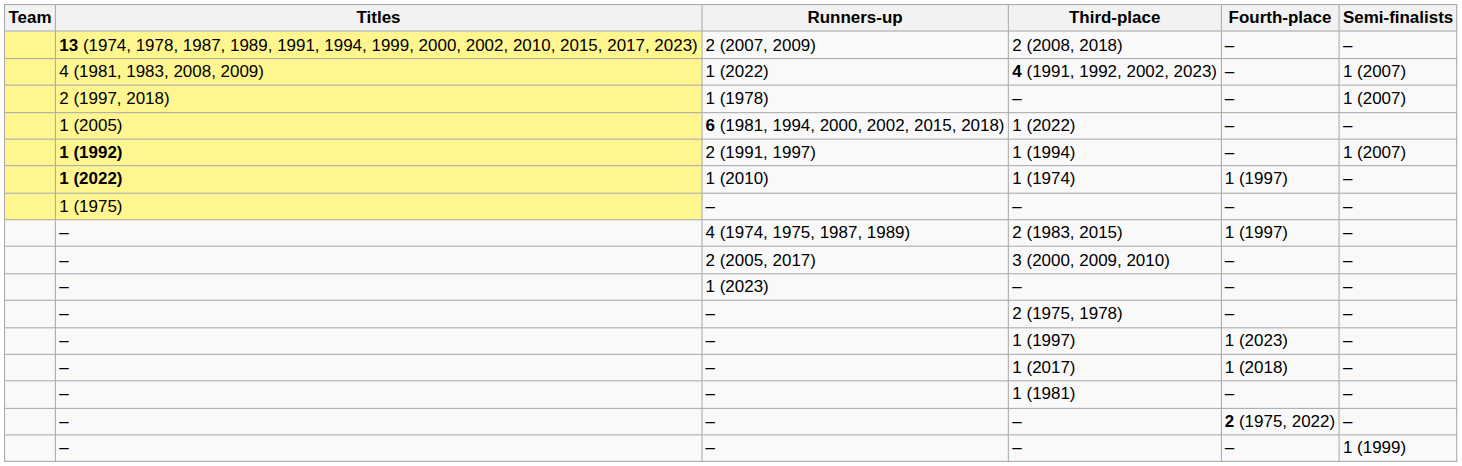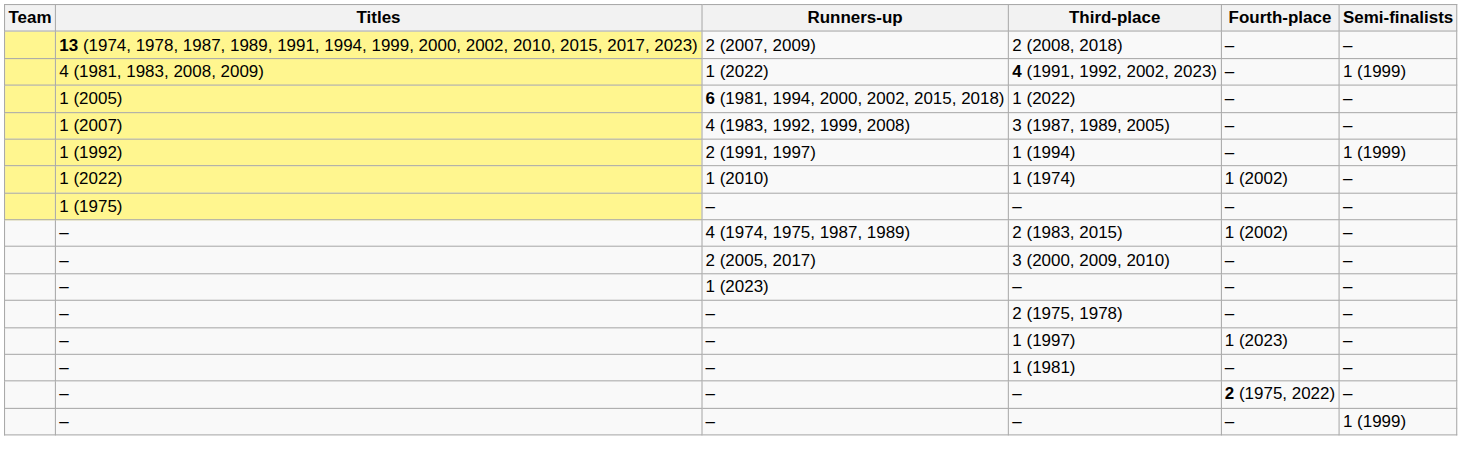 <table class="wikitable">
 <tr>
 <th>Team</th>
 <th>Titles</th>
 <th>Runners-up</th>
 <th>Third-place</th>
 <th>Fourth-place</th>
 <th>Semi-finalists</th>
 </tr>
 <tr>
 <td style="background:#fff68f;"></td>
 <td style="background:#fff68f;"><strong>13</strong> (1974, 1978, 1987, 1989, 1991, 1994, 1999, 2000, 2002, 2010, 2015, 2017, 2023)</td>
 <td>2 (2007, 2009)</td>
 <td>2 (2008, 2018)</td>
 <td>–</td>
 <td>–</td>
 </tr>
 <tr>
 <td style="background:#fff68f;"></td>
 <td style="background:#fff68f;">4 (1981, 1983, 2008, 2009)</td>
 <td>1 (2022)</td>
 <td><strong>4</strong> (1991, 1992, 2002, 2023)</td>
 <td>–</td>
-<td>1 (2007)</td>
-</tr>
-<tr>
-<td style="background:#fff68f;"></td>
-<td style="background:#fff68f;">2 (1997, 2018)</td>
-<td>1 (1978)</td>
-<td>–</td>
-<td>–</td>
-<td>1 (2007)</td>
+<td>1 (1999)</td>
 </tr>
 <tr>
 <td style="background:#fff68f;"></td>
 <td style="background:#fff68f;">1 (2005)</td>
 <td><strong>6</strong> (1981, 1994, 2000, 2002, 2015, 2018)</td>
 <td>1 (2022)</td>
 <td>–</td>
 <td>–</td>
 </tr>
 <tr>
 <td style="background:#fff68f;"></td>
-<td style="background:#fff68f;"><strong>1 (1992)</strong></td>
+<td style="background:#fff68f;">1 (2007)</td>
+<td>4 (1983, 1992, 1999, 2008)</td>
+<td>3 (1987, 1989, 2005)</td>
+<td>–</td>
+<td>–</td>
+</tr>
+<tr>
+<td style="background:#fff68f;"></td>
+<td style="background:#fff68f;">1 (1992)</td>
 <td>2 (1991, 1997)</td>
 <td>1 (1994)</td>
 <td>–</td>
-<td>1 (2007)</td>
+<td>1 (1999)</td>
 </tr>
 <tr>
 <td style="background:#fff68f;"></td>
-<td style="background:#fff68f;"><strong>1 (2022)</strong></td>
+<td style="background:#fff68f;">1 (2022)</td>
 <td>1 (2010)</td>
 <td>1 (1974)</td>
-<td>1 (1997)</td>
+<td>1 (2002)</td>
 <td>–</td>
 </tr>
 <tr>
 <td style="background:#fff68f;"></td>
 <td style="background:#fff68f;">1 (1975)</td>
 <td>–</td>
 <td>–</td>
 <td>–</td>
 <td>–</td>
 </tr>
 <tr>
 <td></td>
 <td>–</td>
 <td>4 (1974, 1975, 1987, 1989)</td>
 <td>2 (1983, 2015)</td>
-<td>1 (1997)</td>
+<td>1 (2002)</td>
 <td>–</td>
 </tr>
 <tr>
 <td></td>
 <td>–</td>
 <td>2 (2005, 2017)</td>
 <td>3 (2000, 2009, 2010)</td>
 <td>–</td>
 <td>–</td>
 </tr>
 <tr>
 <td></td>
 <td>–</td>
 <td>1 (2023)</td>
 <td>–</td>
 <td>–</td>
 <td>–</td>
 </tr>
 <tr>
 <td></td>
 <td>–</td>
 <td>–</td>
 <td>2 (1975, 1978)</td>
 <td>–</td>
 <td>–</td>
 </tr>
 <tr>
 <td></td>
 <td>–</td>
 <td>–</td>
 <td>1 (1997)</td>
 <td>1 (2023)</td>
 <td>–</td>
 </tr>
 <tr>
 <td></td>
 <td>–</td>
 <td>–</td>
-<td>1 (2017)</td>
-<td>1 (2018)</td>
-<td>–</td>
-</tr>
-<tr>
-<td></td>
-<td>–</td>
-<td>–</td>
 <td>1 (1981)</td>
 <td>–</td>
 <td>–</td>
 </tr>
 <tr>
 <td></td>
 <td>–</td>
 <td>–</td>
 <td>–</td>
 <td><strong>2</strong> (1975, 2022)</td>
 <td>–</td>
 </tr>
 <tr>
 <td></td>
 <td>–</td>
 <td>–</td>
 <td>–</td>
 <td>–</td>
 <td>1 (1999)</td>
 </tr>
 </table>
